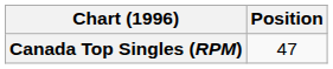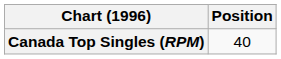 <table class="wikitable plainrowheaders" style="text-align:center">
 <tr>
 <th>Chart (1996)</th>
 <th>Position</th>
 </tr>
 <tr>
 <th scope="row">Canada Top Singles (<em>RPM</em>)</th>
-<td>47</td>
+<td>40</td>
 </tr>
 </table>
